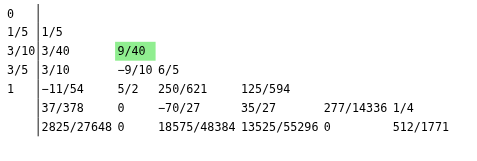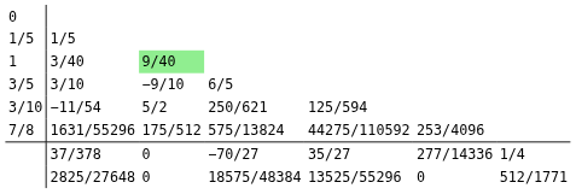 <table cellpadding=3px cellspacing=0px>
 <tr>
 <td width="20px"></td>
 <td style="border-right:1px solid;">0</td>
 </tr>
 <tr>
 <td></td>
 <td style="border-right:1px solid;">1/5</td>
 <td>1/5</td>
 </tr>
 <tr>
 <td></td>
-<td style="border-right:1px solid;">3/10</td>
+<td style="border-right:1px solid;">1</td>
 <td>3/40</td>
 <td style="background: lightgreen;">9/40</td>
 </tr>
 <tr>
 <td></td>
 <td style="border-right:1px solid;">3/5</td>
 <td>3/10</td>
 <td>−9/10</td>
 <td>6/5</td>
 </tr>
 <tr>
 <td></td>
-<td style="border-right:1px solid;">1</td>
+<td style="border-right:1px solid;">3/10</td>
 <td>−11/54</td>
 <td>5/2</td>
 <td>250/621</td>
 <td>125/594</td>
+</tr>
+<tr>
+<td></td>
+<td style="border-right:1px solid; border-bottom:1px solid;">7/8</td>
+<td style="border-bottom:1px solid;">1631/55296</td>
+<td style="border-bottom:1px solid;">175/512</td>
+<td style="border-bottom:1px solid;">575/13824</td>
+<td style="border-bottom:1px solid;">44275/110592</td>
+<td style="border-bottom:1px solid;">253/4096</td>
+<td style="border-bottom:1px solid;"></td>
 </tr>
 <tr>
 <td></td>
 <td style="border-right:1px solid;"></td>
 <td>37/378</td>
 <td>0</td>
 <td>−70/27</td>
 <td>35/27</td>
 <td>277/14336</td>
 <td>1/4</td>
 </tr>
 <tr>
 <td></td>
 <td style="border-right:1px solid;"></td>
 <td>2825/27648</td>
 <td>0</td>
 <td>18575/48384</td>
 <td>13525/55296</td>
 <td>0</td>
 <td>512/1771</td>
 </tr>
 </table>
